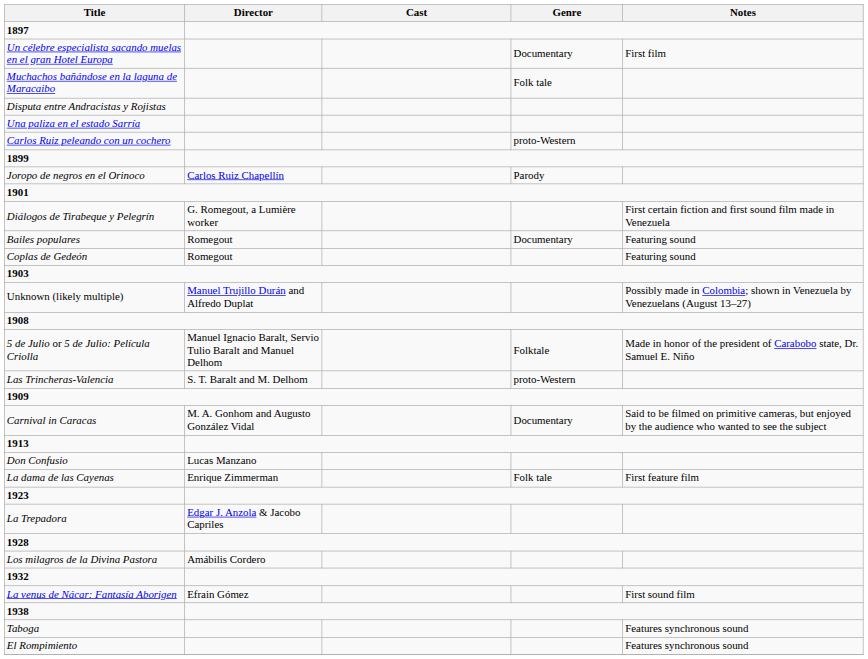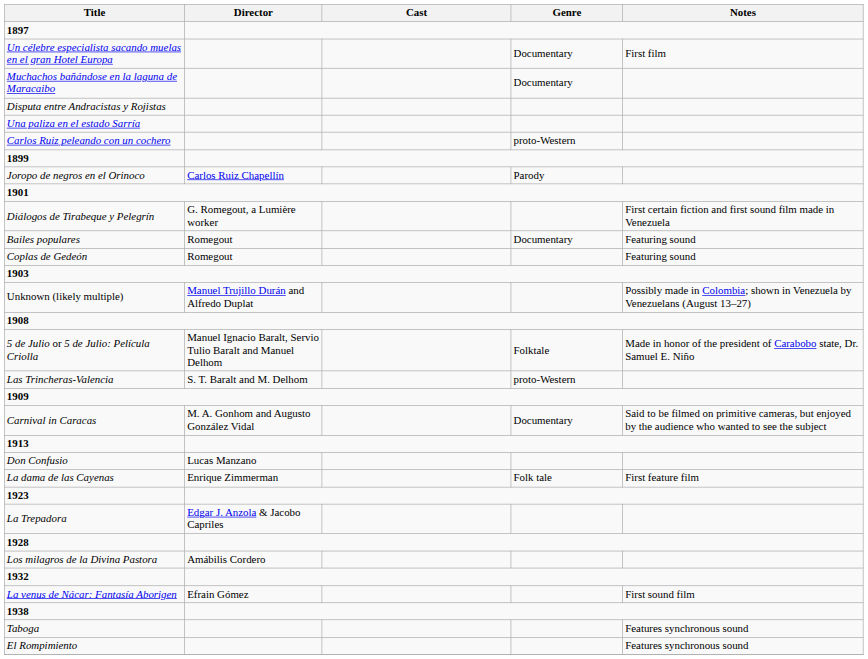 <table class="wikitable" width= "100%">
 <tr>
 <th width=21%>Title</th>
 <th width=16%>Director</th>
 <th width=22%>Cast</th>
 <th width=13%>Genre</th>
 <th width=28%>Notes</th>
 </tr>
 <tr>
 <td><strong>1897</strong></td>
 </tr>
 <tr>
 <td><em><a href='#'>Un célebre especialista sacando muelas en el gran Hotel Europa</a></em></td>
 <td></td>
 <td></td>
 <td>Documentary</td>
 <td>First film</td>
 </tr>
 <tr>
 <td><em><a href='#'>Muchachos bañándose en la laguna de Maracaibo</a></em></td>
 <td></td>
 <td></td>
-<td>Folk tale</td>
+<td>Documentary</td>
 <td></td>
 </tr>
 <tr>
 <td><em>Disputa entre Andracistas y Rojistas</em></td>
 <td></td>
 <td></td>
 <td></td>
 <td></td>
 </tr>
 <tr>
 <td><em><a href='#'>Una paliza en el estado Sarría</a></em></td>
 <td></td>
 <td></td>
 <td></td>
 <td></td>
 </tr>
 <tr>
 <td><em><a href='#'>Carlos Ruiz peleando con un cochero</a></em></td>
 <td></td>
 <td></td>
 <td>proto-Western</td>
 <td></td>
 </tr>
 <tr>
 <td><strong>1899</strong></td>
 </tr>
 <tr>
 <td><em>Joropo de negros en el Orinoco</em></td>
 <td><a href='#'>Carlos Ruiz Chapellín</a></td>
 <td></td>
 <td>Parody</td>
 <td></td>
 </tr>
 <tr>
 <td colspan="5" ><strong>1901</strong></td>
 </tr>
 <tr>
 <td><em>Diálogos de Tirabeque y Pelegrín</em></td>
 <td>G. Romegout, a Lumière worker</td>
 <td></td>
 <td></td>
 <td>First certain fiction and first sound film made in Venezuela</td>
 </tr>
 <tr>
 <td><em>Bailes populares</em></td>
 <td>Romegout</td>
 <td></td>
 <td>Documentary</td>
 <td>Featuring sound</td>
 </tr>
 <tr>
 <td><em>Coplas de Gedeón</em></td>
 <td>Romegout</td>
 <td></td>
 <td></td>
 <td>Featuring sound</td>
 </tr>
 <tr>
 <td colspan="5" ><strong>1903</strong></td>
 </tr>
 <tr>
 <td>Unknown (likely multiple)</td>
 <td><a href='#'>Manuel Trujillo Durán</a> and Alfredo Duplat</td>
 <td></td>
 <td></td>
 <td>Possibly made in <a href='#'>Colombia</a>; shown in Venezuela by Venezuelans (August 13–27)</td>
 </tr>
 <tr>
 <td colspan="5" ><strong>1908</strong></td>
 </tr>
 <tr>
 <td><em>5 de Julio</em> or <em>5 de Julio: Película Criolla</em></td>
 <td>Manuel Ignacio Baralt, Servio Tulio Baralt and Manuel Delhom</td>
 <td></td>
 <td>Folktale</td>
 <td>Made in honor of the president of <a href='#'>Carabobo</a> state, Dr. Samuel E. Niño</td>
 </tr>
 <tr>
 <td><em>Las Trincheras-Valencia</em></td>
 <td>S. T. Baralt and M. Delhom</td>
 <td></td>
 <td>proto-Western</td>
 <td></td>
 </tr>
 <tr>
 <td colspan="5" ><strong>1909</strong></td>
 </tr>
 <tr>
 <td><em>Carnival in Caracas</em></td>
 <td>M. A. Gonhom and Augusto González Vidal</td>
 <td></td>
 <td>Documentary</td>
 <td>Said to be filmed on primitive cameras, but enjoyed by the audience who wanted to see the subject</td>
 </tr>
 <tr>
 <td><strong>1913</strong></td>
 </tr>
 <tr>
 <td><em>Don Confusio</em></td>
 <td>Lucas Manzano</td>
 <td></td>
 <td></td>
 <td></td>
 </tr>
 <tr>
 <td><em>La dama de las Cayenas</em></td>
 <td>Enrique Zimmerman</td>
 <td></td>
 <td>Folk tale</td>
 <td>First feature film</td>
 </tr>
 <tr>
 <td><strong>1923</strong></td>
 </tr>
 <tr>
 <td><em>La Trepadora</em></td>
 <td><a href='#'>Edgar J. Anzola</a> & Jacobo Capriles</td>
 <td></td>
 <td></td>
 <td></td>
 </tr>
 <tr>
 <td><strong>1928</strong></td>
 </tr>
 <tr>
 <td><em>Los milagros de la Divina Pastora</em></td>
 <td>Amábilis Cordero</td>
 <td></td>
 <td></td>
 <td></td>
 </tr>
 <tr>
 <td><strong>1932</strong></td>
 </tr>
 <tr>
 <td><em><a href='#'>La venus de Nácar: Fantasía Aborigen</a></em></td>
 <td>Efrain Gómez</td>
 <td></td>
 <td></td>
 <td>First sound film</td>
 </tr>
 <tr>
 <td><strong>1938</strong></td>
 </tr>
 <tr>
 <td><em>Taboga</em></td>
 <td></td>
 <td></td>
 <td></td>
 <td>Features synchronous sound</td>
 </tr>
 <tr>
 <td><em>El Rompimiento</em></td>
 <td></td>
 <td></td>
 <td></td>
 <td>Features synchronous sound</td>
 </tr>
 <tr>
 </tr>
 </table>
